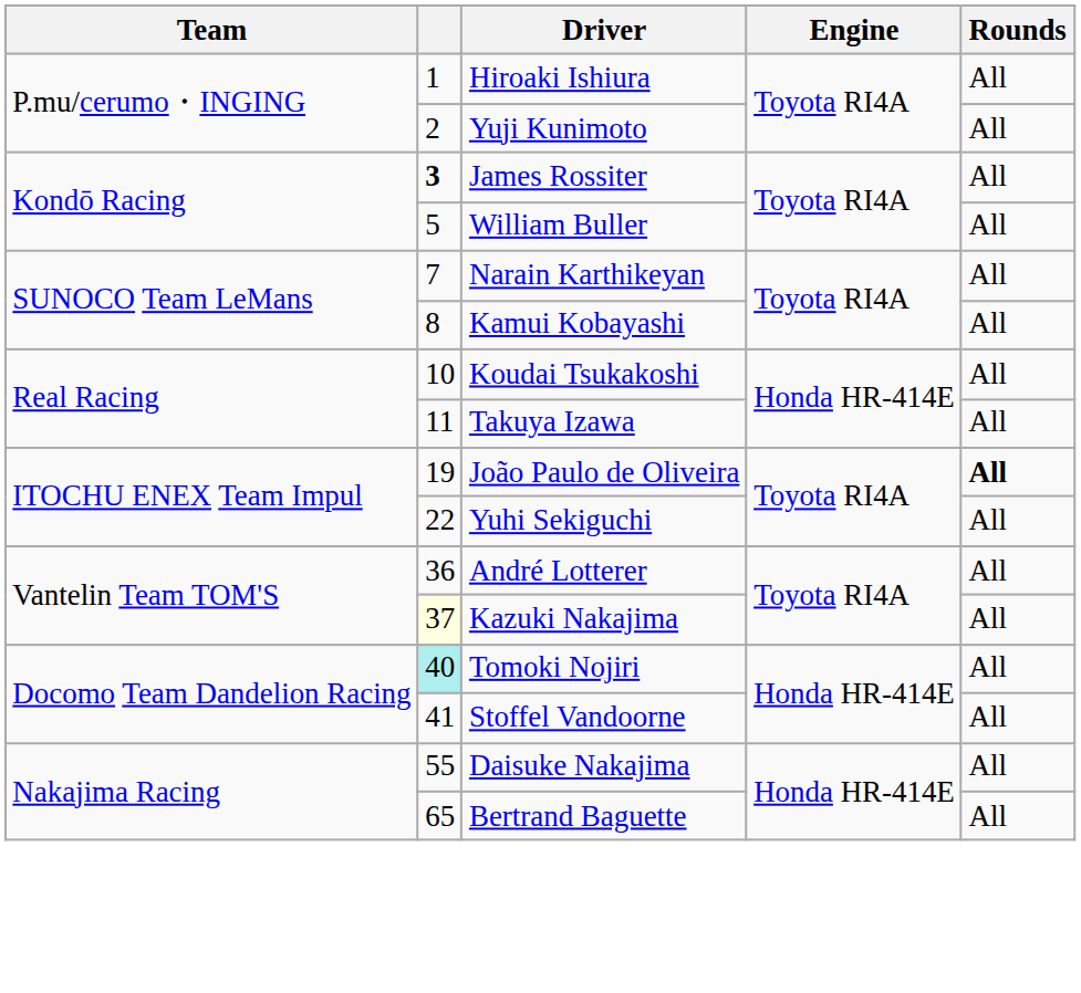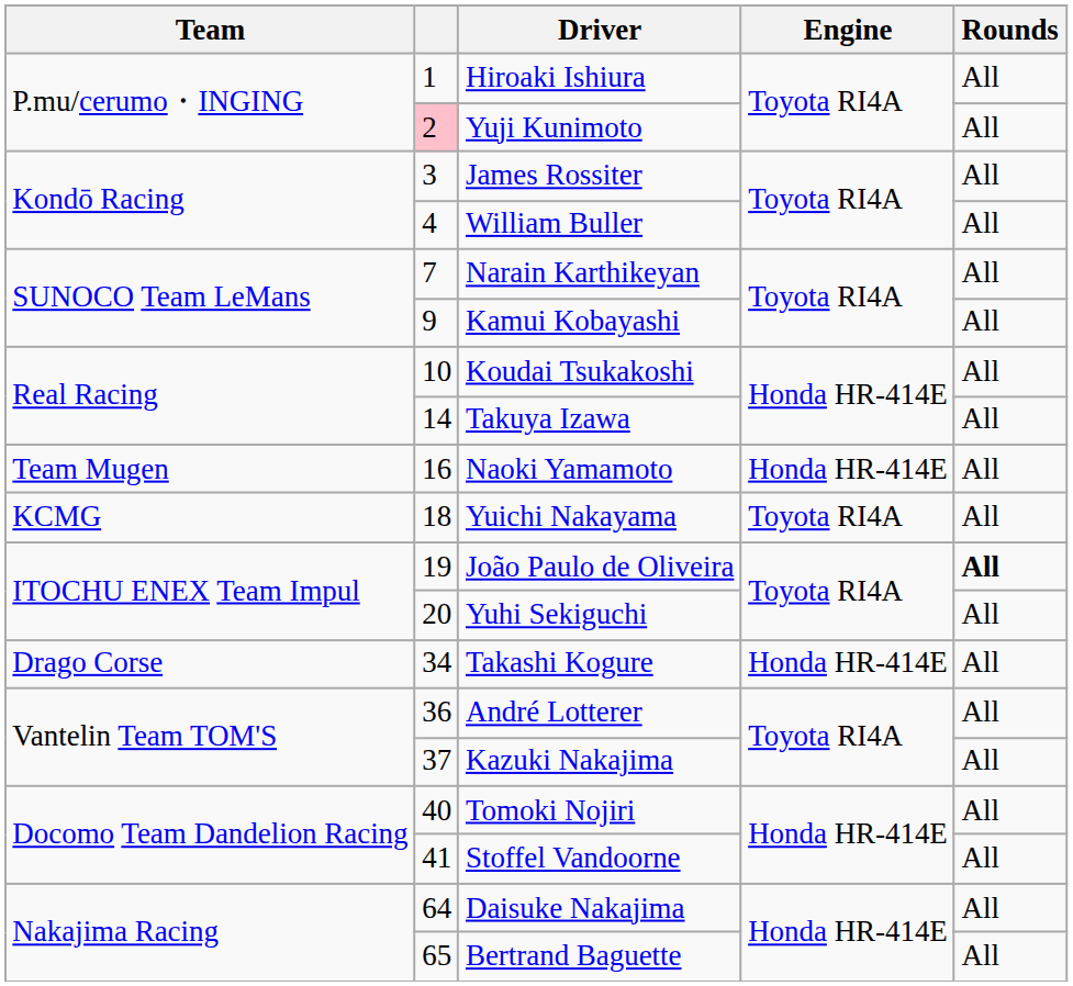 <table class="wikitable" style="font-size:85%">
 <tr>
 <th>Team</th>
 <th></th>
 <th>Driver</th>
 <th>Engine</th>
 <th>Rounds</th>
 </tr>
 <tr>
 <td rowspan=2> P.mu/<a href='#'>cerumo</a>・<a href='#'>INGING</a></td>
 <td>1</td>
 <td> <a href='#'>Hiroaki Ishiura</a></td>
 <td rowspan=2><a href='#'>Toyota</a> RI4A</td>
 <td>All</td>
 </tr>
 <tr>
-<td>2</td>
+<td style="background: pink;">2</td>
 <td> <a href='#'>Yuji Kunimoto</a></td>
 <td>All</td>
 </tr>
 <tr>
 <td rowspan=2> <a href='#'>Kondō Racing</a></td>
-<td><strong>3</strong></td>
+<td>3</td>
 <td> <a href='#'>James Rossiter</a></td>
 <td rowspan=2><a href='#'>Toyota</a> RI4A</td>
 <td>All</td>
 </tr>
 <tr>
-<td>5</td>
+<td>4</td>
 <td> <a href='#'>William Buller</a></td>
 <td>All</td>
 </tr>
 <tr>
 <td rowspan=2> <a href='#'>SUNOCO</a> <a href='#'>Team LeMans</a></td>
 <td>7</td>
 <td> <a href='#'>Narain Karthikeyan</a></td>
 <td rowspan=2><a href='#'>Toyota</a> RI4A</td>
 <td>All</td>
 </tr>
 <tr>
-<td>8</td>
+<td>9</td>
 <td> <a href='#'>Kamui Kobayashi</a></td>
 <td>All</td>
 </tr>
 <tr>
 <td rowspan=2> <a href='#'>Real Racing</a></td>
 <td>10</td>
 <td> <a href='#'>Koudai Tsukakoshi</a></td>
 <td rowspan=2><a href='#'>Honda</a> HR-414E</td>
 <td>All</td>
 </tr>
 <tr>
-<td>11</td>
+<td>14</td>
 <td> <a href='#'>Takuya Izawa</a></td>
+<td>All</td>
+</tr>
+<tr>
+<td> <a href='#'>Team Mugen</a></td>
+<td>16</td>
+<td> <a href='#'>Naoki Yamamoto</a></td>
+<td><a href='#'>Honda</a> HR-414E</td>
+<td>All</td>
+</tr>
+<tr>
+<td> <a href='#'>KCMG</a></td>
+<td>18</td>
+<td> <a href='#'>Yuichi Nakayama</a></td>
+<td><a href='#'>Toyota</a> RI4A</td>
 <td>All</td>
 </tr>
 <tr>
 <td rowspan=2> <a href='#'>ITOCHU ENEX</a> <a href='#'>Team Impul</a></td>
 <td>19</td>
 <td> <a href='#'>João Paulo de Oliveira</a></td>
 <td rowspan=2><a href='#'>Toyota</a> RI4A</td>
 <td><strong>All</strong></td>
 </tr>
 <tr>
-<td>22</td>
+<td>20</td>
 <td> <a href='#'>Yuhi Sekiguchi</a></td>
+<td>All</td>
+</tr>
+<tr>
+<td> <a href='#'>Drago Corse</a></td>
+<td>34</td>
+<td> <a href='#'>Takashi Kogure</a></td>
+<td><a href='#'>Honda</a> HR-414E</td>
 <td>All</td>
 </tr>
 <tr>
 <td rowspan=2> Vantelin <a href='#'>Team TOM'S</a></td>
 <td>36</td>
 <td> <a href='#'>André Lotterer</a></td>
 <td rowspan=2><a href='#'>Toyota</a> RI4A</td>
 <td>All</td>
 </tr>
 <tr>
-<td style="background: lightyellow;">37</td>
+<td>37</td>
 <td> <a href='#'>Kazuki Nakajima</a></td>
 <td>All</td>
 </tr>
 <tr>
 <td rowspan=2> <a href='#'>Docomo</a> <a href='#'>Team Dandelion Racing</a></td>
-<td style="background: paleturquoise;">40</td>
+<td>40</td>
 <td> <a href='#'>Tomoki Nojiri</a></td>
 <td rowspan=2><a href='#'>Honda</a> HR-414E</td>
 <td>All</td>
 </tr>
 <tr>
 <td>41</td>
 <td> <a href='#'>Stoffel Vandoorne</a></td>
 <td>All</td>
 </tr>
 <tr>
 <td rowspan=2> <a href='#'>Nakajima Racing</a></td>
-<td>55</td>
+<td>64</td>
 <td> <a href='#'>Daisuke Nakajima</a></td>
 <td rowspan=2><a href='#'>Honda</a> HR-414E</td>
 <td>All</td>
 </tr>
 <tr>
 <td>65</td>
 <td> <a href='#'>Bertrand Baguette</a></td>
 <td>All</td>
 </tr>
 </table>
